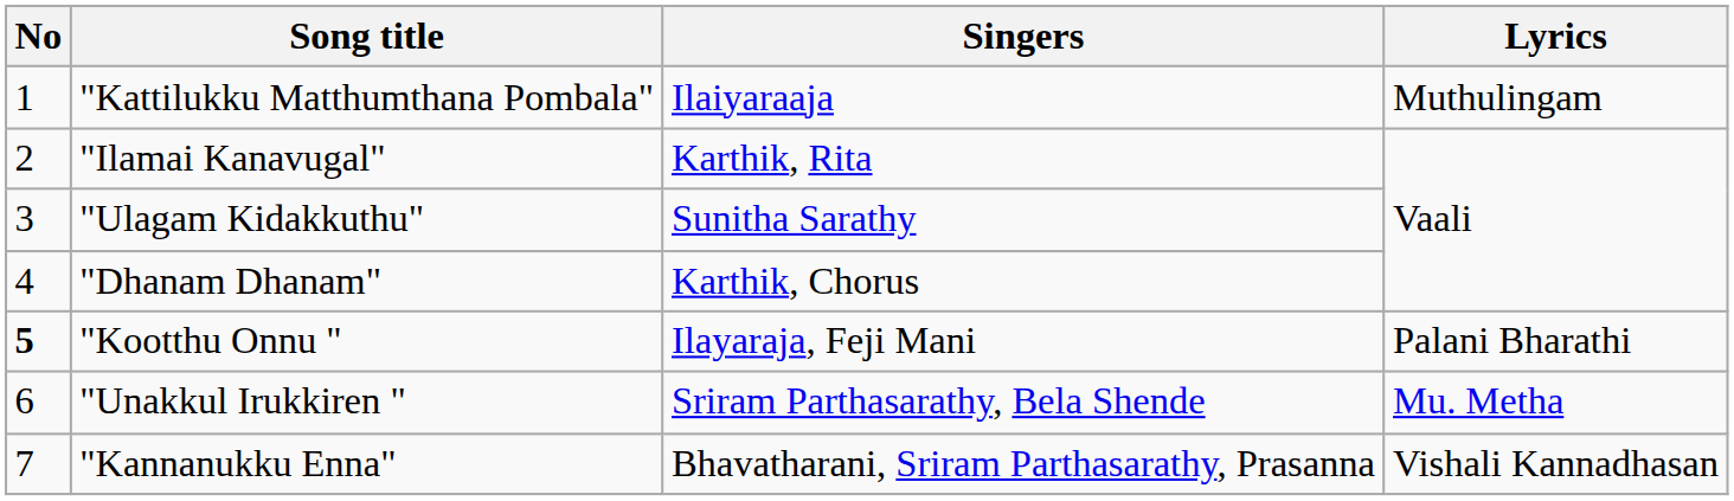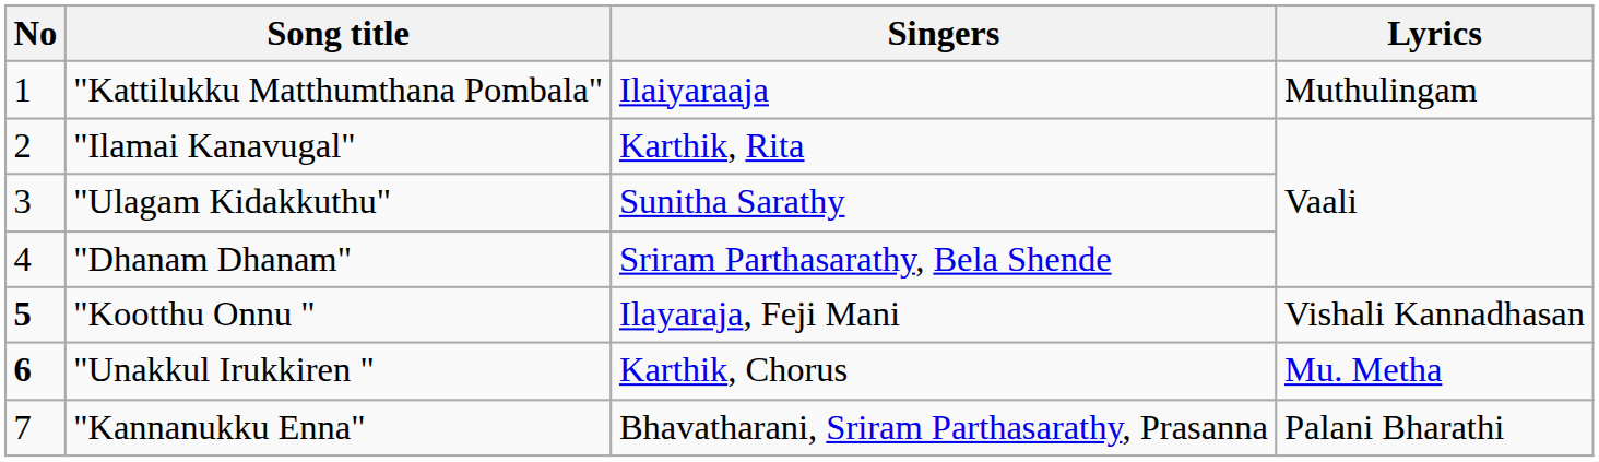 <table class="wikitable">
 <tr>
 <th>No</th>
 <th>Song title</th>
 <th>Singers</th>
 <th>Lyrics</th>
 </tr>
 <tr>
 <td>1</td>
 <td>"Kattilukku Matthumthana Pombala"</td>
 <td><a href='#'>Ilaiyaraaja</a></td>
 <td>Muthulingam</td>
 </tr>
 <tr>
 <td>2</td>
 <td>"Ilamai Kanavugal"</td>
 <td><a href='#'>Karthik</a>, <a href='#'>Rita</a></td>
 <td rowspan=3>Vaali</td>
 </tr>
 <tr>
 <td>3</td>
 <td>"Ulagam Kidakkuthu"</td>
 <td><a href='#'>Sunitha Sarathy</a></td>
 </tr>
 <tr>
 <td>4</td>
 <td>"Dhanam Dhanam"</td>
-<td><a href='#'>Karthik</a>, Chorus</td>
+<td><a href='#'>Sriram Parthasarathy</a>, <a href='#'>Bela Shende</a></td>
 </tr>
 <tr>
 <td><strong>5</strong></td>
 <td>"Kootthu Onnu "</td>
 <td><a href='#'>Ilayaraja</a>, Feji Mani</td>
-<td>Palani Bharathi</td>
+<td>Vishali Kannadhasan</td>
 </tr>
 <tr>
-<td>6</td>
+<td><strong>6</strong></td>
 <td>"Unakkul Irukkiren "</td>
-<td><a href='#'>Sriram Parthasarathy</a>, <a href='#'>Bela Shende</a></td>
+<td><a href='#'>Karthik</a>, Chorus</td>
 <td><a href='#'>Mu. Metha</a></td>
 </tr>
 <tr>
 <td>7</td>
 <td>"Kannanukku Enna"</td>
 <td>Bhavatharani, <a href='#'>Sriram Parthasarathy</a>, Prasanna</td>
-<td>Vishali Kannadhasan</td>
+<td>Palani Bharathi</td>
 </tr>
 </table>
